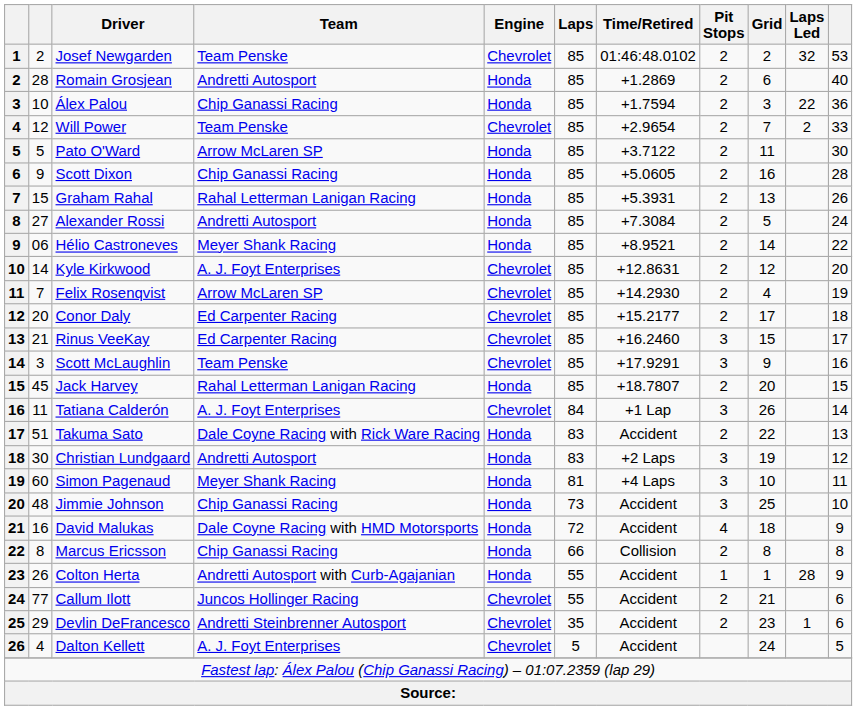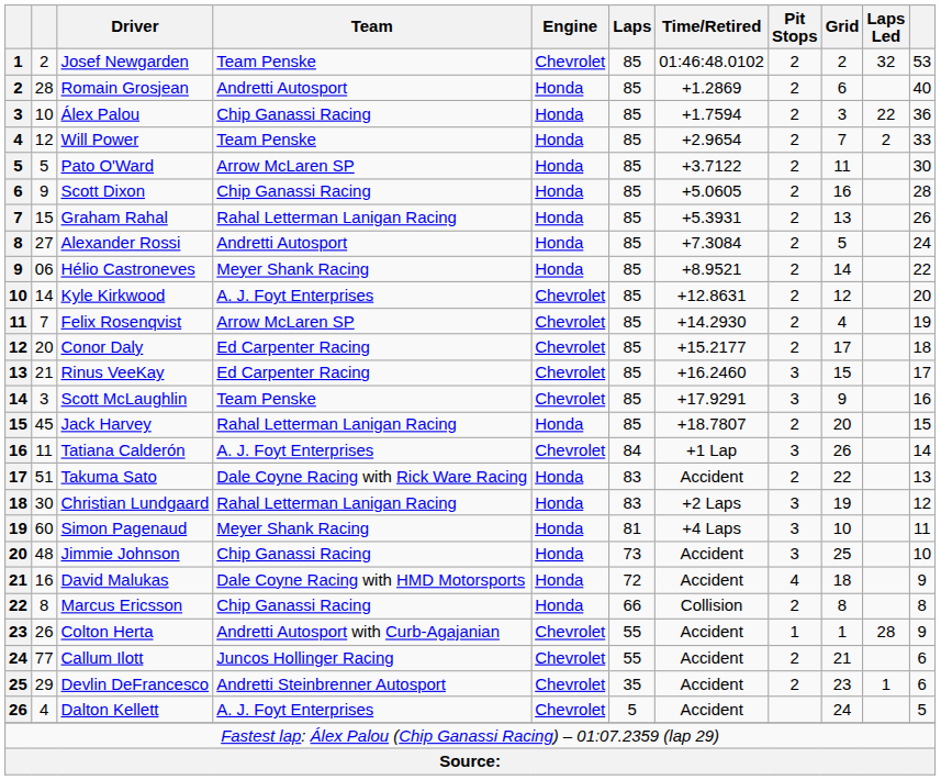 <table class="wikitable sortable" style="font-size:85%;">
 <tr>
 <th scope="col"></th>
 <th scope="col"></th>
 <th scope="col">Driver</th>
 <th scope="col">Team</th>
 <th scope="col">Engine</th>
 <th class="unsortable" scope="col">Laps</th>
 <th class="unsortable" scope="col">Time/Retired</th>
 <th scope="col">Pit<br>Stops</th>
 <th scope="col">Grid</th>
 <th scope="col">Laps<br>Led</th>
 <th scope="col"></th>
 </tr>
 <tr>
 <th>1</th>
 <td align="center">2</td>
 <td> <a href='#'>Josef Newgarden</a></td>
 <td><a href='#'>Team Penske</a></td>
 <td><a href='#'>Chevrolet</a></td>
 <td align="center">85</td>
 <td align="center">01:46:48.0102</td>
 <td align="center">2</td>
 <td align="center">2</td>
 <td align="center">32</td>
 <td align="center">53</td>
 </tr>
 <tr>
 <th>2</th>
 <td align="center">28</td>
 <td> <a href='#'>Romain Grosjean</a></td>
 <td><a href='#'>Andretti Autosport</a></td>
 <td><a href='#'>Honda</a></td>
 <td align="center">85</td>
 <td align="center">+1.2869</td>
 <td align="center">2</td>
 <td align="center">6</td>
 <td align="center"></td>
 <td align="center">40</td>
 </tr>
 <tr>
 <th>3</th>
 <td align="center">10</td>
 <td> <a href='#'>Álex Palou</a></td>
 <td><a href='#'>Chip Ganassi Racing</a></td>
 <td><a href='#'>Honda</a></td>
 <td align="center">85</td>
 <td align="center">+1.7594</td>
 <td align="center">2</td>
 <td align="center">3</td>
 <td align="center">22</td>
 <td align="center">36</td>
 </tr>
 <tr>
 <th>4</th>
 <td align="center">12</td>
 <td> <a href='#'>Will Power</a> <strong></strong></td>
 <td><a href='#'>Team Penske</a></td>
-<td><a href='#'>Chevrolet</a></td>
+<td><a href='#'>Honda</a></td>
 <td align="center">85</td>
 <td align="center">+2.9654</td>
 <td align="center">2</td>
 <td align="center">7</td>
 <td align="center">2</td>
 <td align="center">33</td>
 </tr>
 <tr>
 <th>5</th>
 <td align="center">5</td>
 <td> <a href='#'>Pato O'Ward</a></td>
 <td><a href='#'>Arrow McLaren SP</a></td>
 <td><a href='#'>Honda</a></td>
 <td align="center">85</td>
 <td align="center">+3.7122</td>
 <td align="center">2</td>
 <td align="center">11</td>
 <td align="center"></td>
 <td align="center">30</td>
 </tr>
 <tr>
 <th>6</th>
 <td align="center">9</td>
 <td> <a href='#'>Scott Dixon</a> <strong></strong></td>
 <td><a href='#'>Chip Ganassi Racing</a></td>
 <td><a href='#'>Honda</a></td>
 <td align="center">85</td>
 <td align="center">+5.0605</td>
 <td align="center">2</td>
 <td align="center">16</td>
 <td align="center"></td>
 <td align="center">28</td>
 </tr>
 <tr>
 <th>7</th>
 <td align="center">15</td>
 <td> <a href='#'>Graham Rahal</a></td>
 <td><a href='#'>Rahal Letterman Lanigan Racing</a></td>
 <td><a href='#'>Honda</a></td>
 <td align="center">85</td>
 <td align="center">+5.3931</td>
 <td align="center">2</td>
 <td align="center">13</td>
 <td align="center"></td>
 <td align="center">26</td>
 </tr>
 <tr>
 <th>8</th>
 <td align="center">27</td>
 <td> <a href='#'>Alexander Rossi</a> <strong></strong></td>
 <td><a href='#'>Andretti Autosport</a></td>
 <td><a href='#'>Honda</a></td>
 <td align="center">85</td>
 <td align="center">+7.3084</td>
 <td align="center">2</td>
 <td align="center">5</td>
 <td align="center"></td>
 <td align="center">24</td>
 </tr>
 <tr>
 <th>9</th>
 <td align="center">06</td>
 <td> <a href='#'>Hélio Castroneves</a> <strong></strong></td>
 <td><a href='#'>Meyer Shank Racing</a></td>
 <td><a href='#'>Honda</a></td>
 <td align="center">85</td>
 <td align="center">+8.9521</td>
 <td align="center">2</td>
 <td align="center">14</td>
 <td align="center"></td>
 <td align="center">22</td>
 </tr>
 <tr>
 <th>10</th>
 <td align="center">14</td>
 <td> <a href='#'>Kyle Kirkwood</a> <strong></strong></td>
 <td><a href='#'>A. J. Foyt Enterprises</a></td>
 <td><a href='#'>Chevrolet</a></td>
 <td align="center">85</td>
 <td align="center">+12.8631</td>
 <td align="center">2</td>
 <td align="center">12</td>
 <td align="center"></td>
 <td align="center">20</td>
 </tr>
 <tr>
 <th>11</th>
 <td align="center">7</td>
 <td> <a href='#'>Felix Rosenqvist</a></td>
 <td><a href='#'>Arrow McLaren SP</a></td>
 <td><a href='#'>Chevrolet</a></td>
 <td align="center">85</td>
 <td align="center">+14.2930</td>
 <td align="center">2</td>
 <td align="center">4</td>
 <td align="center"></td>
 <td align="center">19</td>
 </tr>
 <tr>
 <th>12</th>
 <td align="center">20</td>
 <td> <a href='#'>Conor Daly</a></td>
 <td><a href='#'>Ed Carpenter Racing</a></td>
 <td><a href='#'>Chevrolet</a></td>
 <td align="center">85</td>
 <td align="center">+15.2177</td>
 <td align="center">2</td>
 <td align="center">17</td>
 <td align="center"></td>
 <td align="center">18</td>
 </tr>
 <tr>
 <th>13</th>
 <td align="center">21</td>
 <td> <a href='#'>Rinus VeeKay</a></td>
 <td><a href='#'>Ed Carpenter Racing</a></td>
 <td><a href='#'>Chevrolet</a></td>
 <td align="center">85</td>
 <td align="center">+16.2460</td>
 <td align="center">3</td>
 <td align="center">15</td>
 <td align="center"></td>
 <td align="center">17</td>
 </tr>
 <tr>
 <th>14</th>
 <td align="center">3</td>
 <td> <a href='#'>Scott McLaughlin</a></td>
 <td><a href='#'>Team Penske</a></td>
 <td><a href='#'>Chevrolet</a></td>
 <td align="center">85</td>
 <td align="center">+17.9291</td>
 <td align="center">3</td>
 <td align="center">9</td>
 <td align="center"></td>
 <td align="center">16</td>
 </tr>
 <tr>
 <th>15</th>
 <td align="center">45</td>
 <td> <a href='#'>Jack Harvey</a></td>
 <td><a href='#'>Rahal Letterman Lanigan Racing</a></td>
 <td><a href='#'>Honda</a></td>
 <td align="center">85</td>
 <td align="center">+18.7807</td>
 <td align="center">2</td>
 <td align="center">20</td>
 <td align="center"></td>
 <td align="center">15</td>
 </tr>
 <tr>
 <th>16</th>
 <td align="center">11</td>
 <td> <a href='#'>Tatiana Calderón</a> <strong></strong></td>
 <td><a href='#'>A. J. Foyt Enterprises</a></td>
 <td><a href='#'>Chevrolet</a></td>
 <td align="center">84</td>
 <td align="center">+1 Lap</td>
 <td align="center">3</td>
 <td align="center">26</td>
 <td align="center"></td>
 <td align="center">14</td>
 </tr>
 <tr>
 <th>17</th>
 <td align="center">51</td>
 <td> <a href='#'>Takuma Sato</a> <strong></strong></td>
 <td><a href='#'>Dale Coyne Racing</a> with <a href='#'>Rick Ware Racing</a></td>
 <td><a href='#'>Honda</a></td>
 <td align="center">83</td>
 <td align="center">Accident</td>
 <td align="center">2</td>
 <td align="center">22</td>
 <td align="center"></td>
 <td align="center">13</td>
 </tr>
 <tr>
 <th>18</th>
 <td align="center">30</td>
 <td> <a href='#'>Christian Lundgaard</a> <strong></strong></td>
-<td><a href='#'>Andretti Autosport</a></td>
+<td><a href='#'>Rahal Letterman Lanigan Racing</a></td>
 <td><a href='#'>Honda</a></td>
 <td align="center">83</td>
 <td align="center">+2 Laps</td>
 <td align="center">3</td>
 <td align="center">19</td>
 <td align="center"></td>
 <td align="center">12</td>
 </tr>
 <tr>
 <th>19</th>
 <td align="center">60</td>
 <td> <a href='#'>Simon Pagenaud</a> <strong></strong></td>
 <td><a href='#'>Meyer Shank Racing</a></td>
 <td><a href='#'>Honda</a></td>
 <td align="center">81</td>
 <td align="center">+4 Laps</td>
 <td align="center">3</td>
 <td align="center">10</td>
 <td align="center"></td>
 <td align="center">11</td>
 </tr>
 <tr>
 <th>20</th>
 <td align="center">48</td>
 <td> <a href='#'>Jimmie Johnson</a></td>
 <td><a href='#'>Chip Ganassi Racing</a></td>
 <td><a href='#'>Honda</a></td>
 <td align="center">73</td>
 <td align="center">Accident</td>
 <td align="center">3</td>
 <td align="center">25</td>
 <td align="center"></td>
 <td align="center">10</td>
 </tr>
 <tr>
 <th>21</th>
 <td align="center">16</td>
 <td> <a href='#'>David Malukas</a> <strong></strong></td>
 <td><a href='#'>Dale Coyne Racing</a> with <a href='#'>HMD Motorsports</a></td>
 <td><a href='#'>Honda</a></td>
 <td align="center">72</td>
 <td align="center">Accident</td>
 <td align="center">4</td>
 <td align="center">18</td>
 <td align="center"></td>
 <td align="center">9</td>
 </tr>
 <tr>
 <th>22</th>
 <td align="center">8</td>
 <td> <a href='#'>Marcus Ericsson</a></td>
 <td><a href='#'>Chip Ganassi Racing</a></td>
 <td><a href='#'>Honda</a></td>
 <td align="center">66</td>
 <td align="center">Collision</td>
 <td align="center">2</td>
 <td align="center">8</td>
 <td align="center"></td>
 <td align="center">8</td>
 </tr>
 <tr>
 <th>23</th>
 <td align="center">26</td>
 <td> <a href='#'>Colton Herta</a> <strong></strong></td>
 <td><a href='#'>Andretti Autosport</a> with <a href='#'>Curb-Agajanian</a></td>
-<td><a href='#'>Honda</a></td>
+<td><a href='#'>Chevrolet</a></td>
 <td align="center">55</td>
 <td align="center">Accident</td>
 <td align="center">1</td>
 <td align="center">1</td>
 <td align="center">28</td>
 <td align="center">9</td>
 </tr>
 <tr>
 <th>24</th>
 <td align="center">77</td>
 <td> <a href='#'>Callum Ilott</a> <strong></strong></td>
 <td><a href='#'>Juncos Hollinger Racing</a></td>
 <td><a href='#'>Chevrolet</a></td>
 <td align="center">55</td>
 <td align="center">Accident</td>
 <td align="center">2</td>
 <td align="center">21</td>
 <td align="center"></td>
 <td align="center">6</td>
 </tr>
 <tr>
 <th>25</th>
 <td align="center">29</td>
 <td> <a href='#'>Devlin DeFrancesco</a> <strong></strong></td>
 <td><a href='#'>Andretti Steinbrenner Autosport</a></td>
 <td><a href='#'>Chevrolet</a></td>
 <td align="center">35</td>
 <td align="center">Accident</td>
 <td align="center">2</td>
 <td align="center">23</td>
 <td align="center">1</td>
 <td align="center">6</td>
 </tr>
 <tr>
 <th>26</th>
 <td align="center">4</td>
 <td> <a href='#'>Dalton Kellett</a></td>
 <td><a href='#'>A. J. Foyt Enterprises</a></td>
 <td><a href='#'>Chevrolet</a></td>
 <td align="center">5</td>
 <td align="center">Accident</td>
 <td align="center"></td>
 <td align="center">24</td>
 <td align="center"></td>
 <td align="center">5</td>
 </tr>
 <tr>
 </tr>
 <tr class="sortbottom">
 <td colspan="11" style="text-align:center"><em><a href='#'>Fastest lap</a>:  <a href='#'>Álex Palou</a> (<a href='#'>Chip Ganassi Racing</a>) – 01:07.2359 (lap 29)</em></td>
 </tr>
 <tr class="sortbottom">
 <th colspan="11">Source:</th>
 </tr>
 </table>
